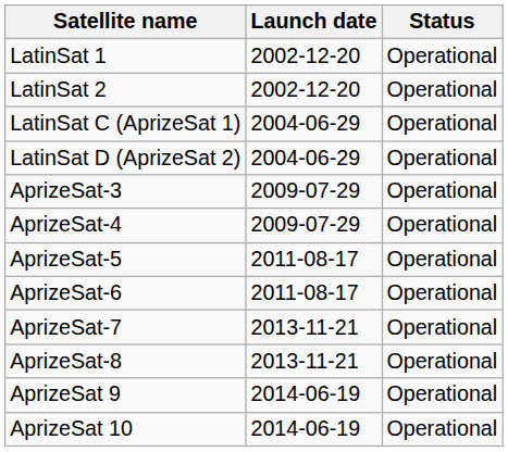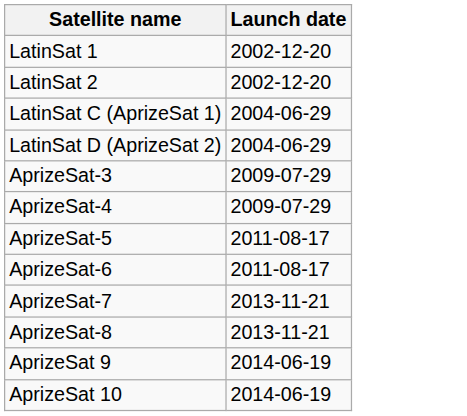 <table class="wikitable sortable">
 <tr>
 <th>Satellite name</th>
 <th>Launch date</th>
-<th>Status</th>
 </tr>
 <tr>
 <td>LatinSat 1</td>
 <td>2002-12-20</td>
-<td>Operational</td>
 </tr>
 <tr>
 <td>LatinSat 2</td>
 <td>2002-12-20</td>
-<td>Operational</td>
 </tr>
 <tr>
 <td>LatinSat C (AprizeSat 1)</td>
 <td>2004-06-29</td>
-<td>Operational</td>
 </tr>
 <tr>
 <td>LatinSat D (AprizeSat 2)</td>
 <td>2004-06-29</td>
-<td>Operational</td>
 </tr>
 <tr>
 <td>AprizeSat-3</td>
 <td>2009-07-29</td>
-<td>Operational</td>
 </tr>
 <tr>
 <td>AprizeSat-4</td>
 <td>2009-07-29</td>
-<td>Operational</td>
 </tr>
 <tr>
 <td>AprizeSat-5</td>
 <td>2011-08-17</td>
-<td>Operational</td>
 </tr>
 <tr>
 <td>AprizeSat-6</td>
 <td>2011-08-17</td>
-<td>Operational</td>
 </tr>
 <tr>
 <td>AprizeSat-7</td>
 <td>2013-11-21</td>
-<td>Operational</td>
 </tr>
 <tr>
 <td>AprizeSat-8</td>
 <td>2013-11-21</td>
-<td>Operational</td>
 </tr>
 <tr>
 <td>AprizeSat 9</td>
 <td>2014-06-19</td>
-<td>Operational</td>
 </tr>
 <tr>
 <td>AprizeSat 10</td>
 <td>2014-06-19</td>
-<td>Operational</td>
 </tr>
 </table>
